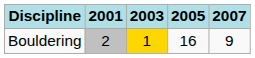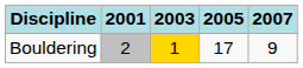 <table class="wikitable" style="text-align: center;">
 <tr>
 <th style="background: #b0e0e6;">Discipline</th>
 <th style="background: #b0e0e6;">2001</th>
 <th style="background: #b0e0e6;">2003</th>
 <th style="background: #b0e0e6;">2005</th>
 <th style="background: #b0e0e6;">2007</th>
 </tr>
 <tr>
 <td align="left">Bouldering</td>
 <td style="background: silver;">2</td>
 <td style="background: gold;">1</td>
-<td>16</td>
+<td>17</td>
 <td>9</td>
 </tr>
 </table>
